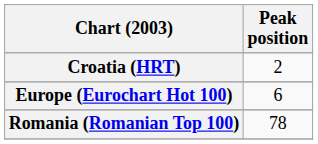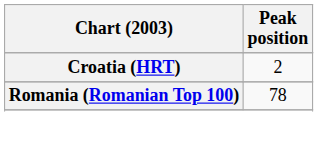 <table class="wikitable sortable plainrowheaders" style="text-align:center">
 <tr>
 <th scope="col">Chart (2003)</th>
 <th scope="col">Peak<br>position</th>
 </tr>
 <tr>
 </tr>
 <tr>
 </tr>
 <tr>
 </tr>
 <tr>
 </tr>
 <tr>
 <th scope=row>Croatia (<a href='#'>HRT</a>)</th>
 <td>2</td>
 </tr>
 <tr>
-</tr>
-<tr>
-<th scope="row">Europe (<a href='#'>Eurochart Hot 100</a>)</th>
-<td>6</td>
 </tr>
 <tr>
 </tr>
 <tr>
 </tr>
 <tr>
 </tr>
 <tr>
 </tr>
 <tr>
 </tr>
 <tr>
 </tr>
 <tr>
 </tr>
 <tr>
 </tr>
 <tr>
 </tr>
 <tr>
 </tr>
 <tr>
 <th scope="row">Romania (<a href='#'>Romanian Top 100</a>)</th>
 <td>78</td>
 </tr>
 <tr>
 </tr>
 <tr>
 </tr>
 <tr>
 </tr>
 <tr>
 </tr>
 <tr>
 </tr>
 <tr>
 </tr>
 <tr>
 </tr>
 <tr>
 </tr>
 <tr>
 </tr>
 </table>
